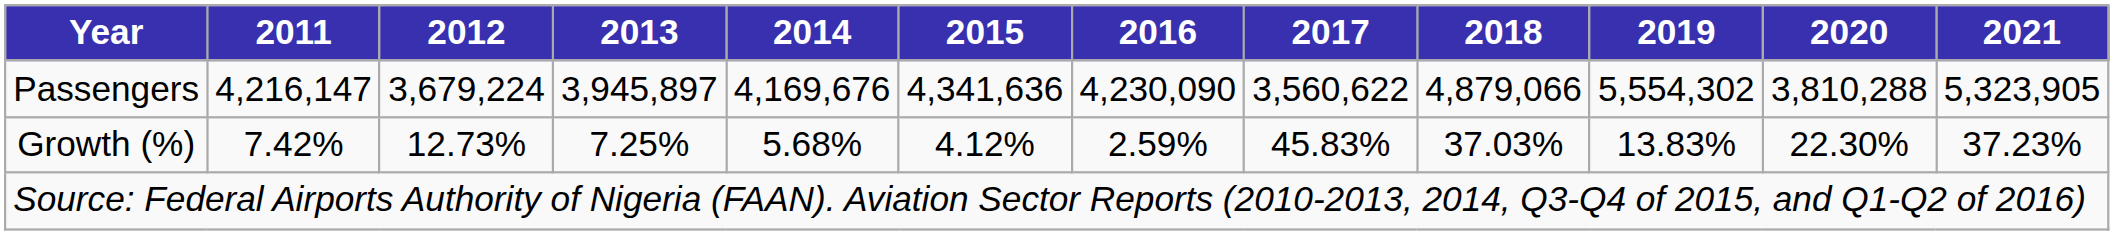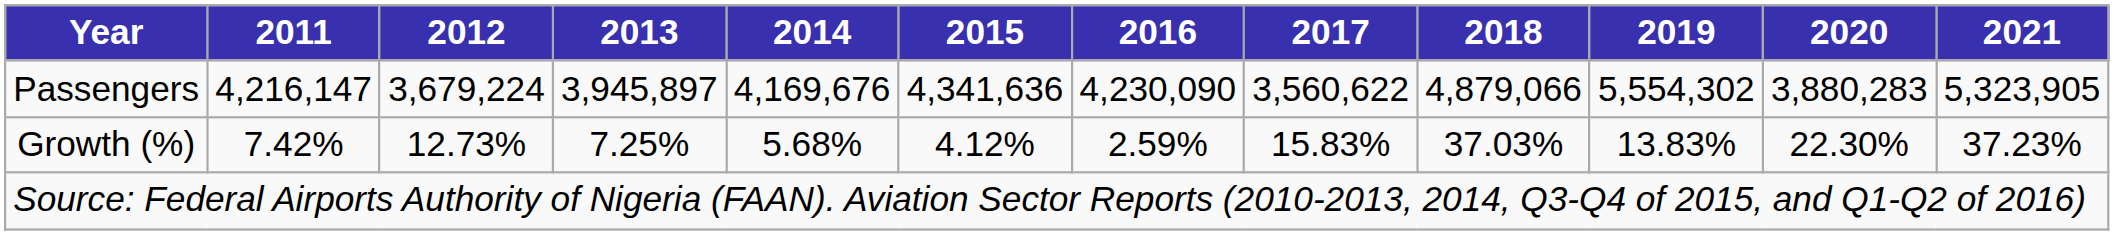 <table class="sortable wikitable toccolours" style="text-align:center">
 <tr>
 <th style="background:#3830AE;color:white">Year</th>
 <th style="background:#3830AE;color:white; width:50px">2011</th>
 <th style="background:#3830AE;color:white; width:50px">2012</th>
 <th style="background:#3830AE;color:white; width:50px">2013</th>
 <th style="background:#3830AE;color:white; width:50px">2014</th>
 <th style="background:#3830AE;color:white; width:50px">2015</th>
 <th style="background:#3830AE;color:white; width:50px">2016</th>
 <th style="background:#3830AE;color:white; width:50px">2017</th>
 <th style="background:#3830AE;color:white; width:50px">2018</th>
 <th style="background:#3830AE;color:white; width:50px">2019</th>
 <th style="background:#3830AE;color:white; width:50px">2020</th>
 <th style="background:#3830AE;color:white; width:50px">2021</th>
 </tr>
 <tr>
 <td>Passengers</td>
 <td>4,216,147</td>
 <td>3,679,224</td>
 <td>3,945,897</td>
 <td>4,169,676</td>
 <td>4,341,636</td>
 <td>4,230,090</td>
 <td>3,560,622</td>
 <td>4,879,066</td>
 <td>5,554,302</td>
-<td>3,810,288</td>
+<td>3,880,283</td>
 <td>5,323,905</td>
 </tr>
 <tr>
 <td>Growth (%)</td>
 <td> 7.42%</td>
 <td>12.73%</td>
 <td> 7.25%</td>
 <td> 5.68%</td>
 <td> 4.12%</td>
 <td> 2.59%</td>
-<td> 45.83%</td>
+<td> 15.83%</td>
 <td> 37.03%</td>
 <td> 13.83%</td>
 <td> 22.30%</td>
 <td> 37.23%</td>
 </tr>
 <tr>
 <td colspan="12" style="text-align:left;"><em>Source: Federal Airports Authority of Nigeria (FAAN). Aviation Sector Reports (2010-2013, 2014, Q3-Q4 of 2015, and Q1-Q2 of 2016)</td>
 </tr>
 </table>
